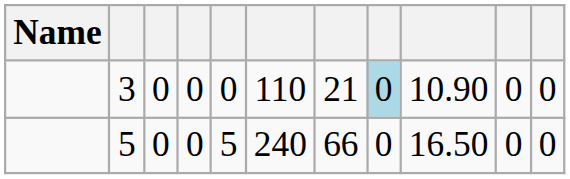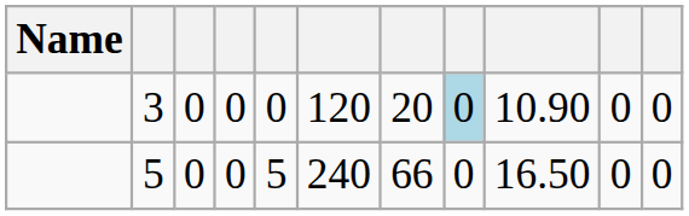 <table class="wikitable sortable" style="text-align:center;">
 <tr>
 <th>Name</th>
 <th></th>
 <th></th>
 <th></th>
 <th></th>
 <th></th>
 <th></th>
 <th></th>
 <th></th>
 <th></th>
 <th></th>
 </tr>
 <tr>
 <td align=left></td>
 <td>3</td>
 <td>0</td>
 <td>0</td>
 <td>0</td>
-<td>110</td>
-<td>21</td>
+<td>120</td>
+<td>20</td>
 <td style="background: lightblue;">0</td>
 <td>10.90</td>
 <td>0</td>
 <td>0</td>
 </tr>
 <tr>
 <td align=left></td>
 <td>5</td>
 <td>0</td>
 <td>0</td>
 <td>5</td>
 <td>240</td>
 <td>66</td>
 <td>0</td>
 <td>16.50</td>
 <td>0</td>
 <td>0</td>
 </tr>
 </table>
